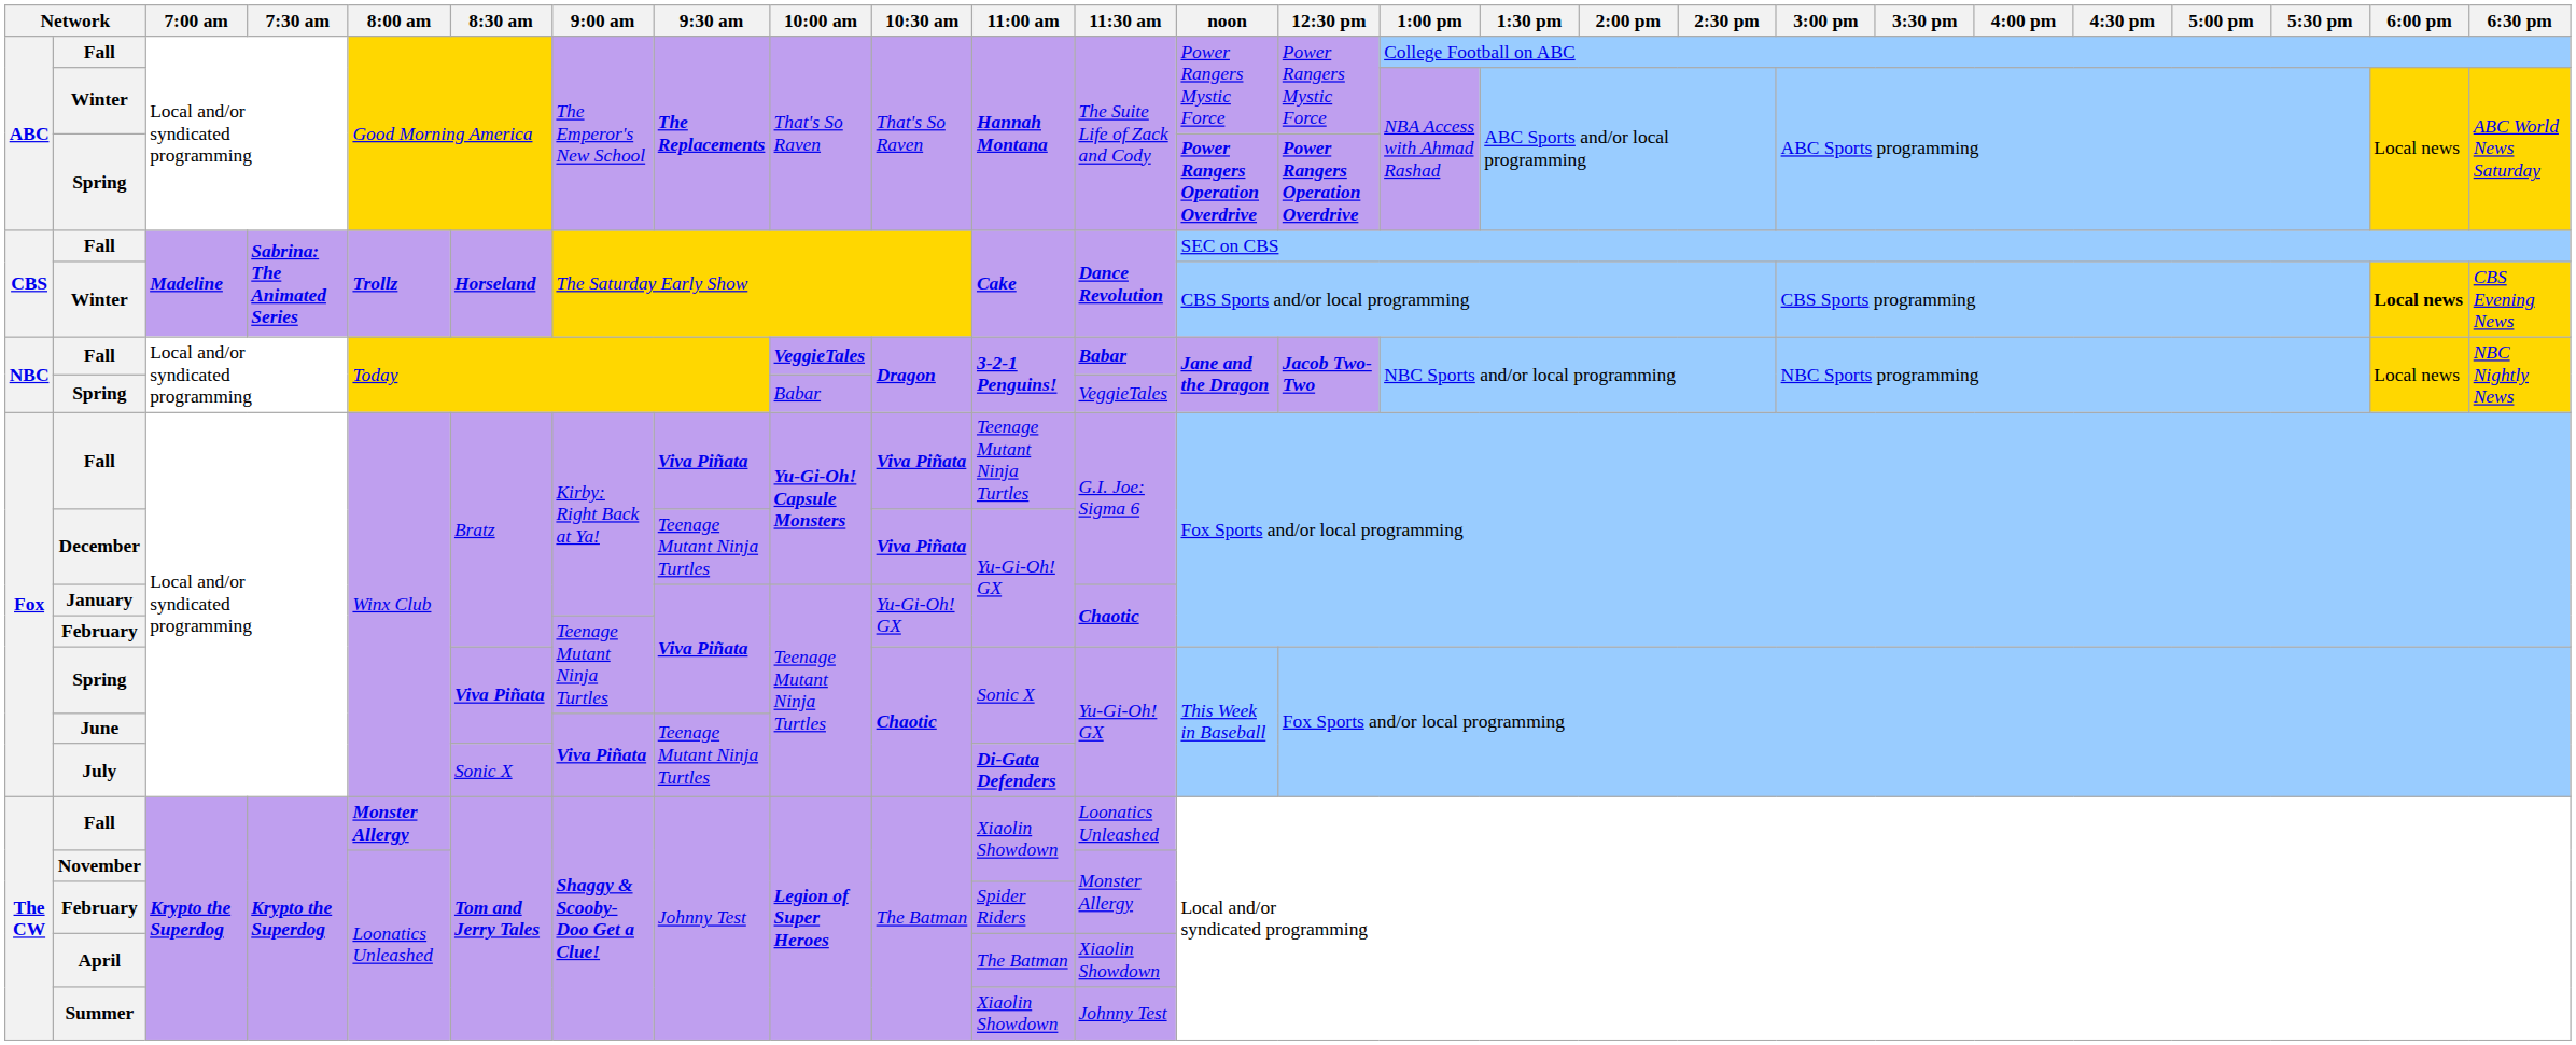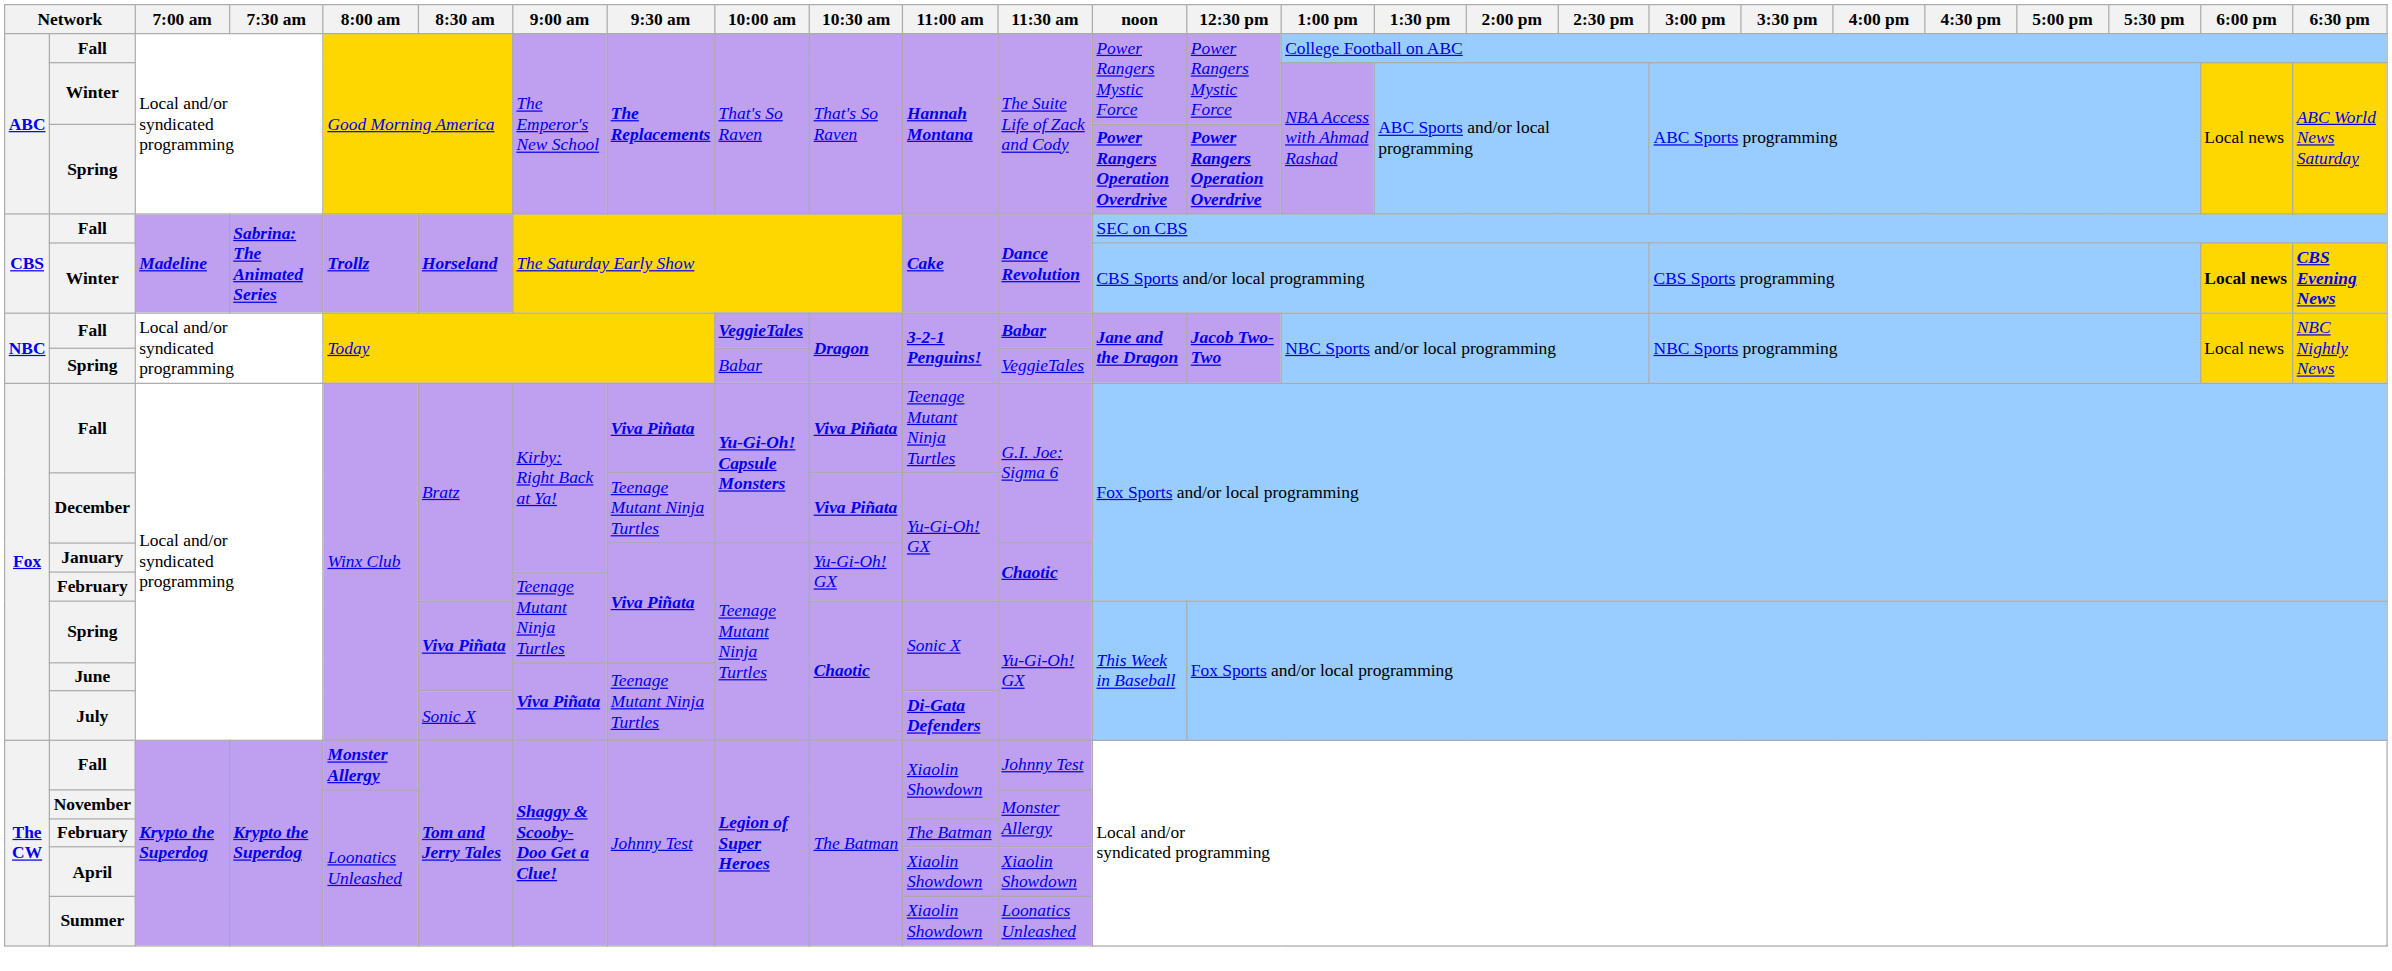 <table class=wikitable style="font-size:90%">
 <tr>
 <th width="1.5%" bgcolor="#C0C0C0" colspan="2">Network</th>
 <th width="4%" bgcolor="#C0C0C0">7:00 am</th>
 <th width="4%" bgcolor="#C0C0C0">7:30 am</th>
 <th width="4%" bgcolor="#C0C0C0">8:00 am</th>
 <th width="4%" bgcolor="#C0C0C0">8:30 am</th>
 <th width="4%" bgcolor="#C0C0C0">9:00 am</th>
 <th width="4%" bgcolor="#C0C0C0">9:30 am</th>
 <th width="4%" bgcolor="#C0C0C0">10:00 am</th>
 <th width="4%" bgcolor="#C0C0C0">10:30 am</th>
 <th width="4%" bgcolor="#C0C0C0">11:00 am</th>
 <th width="4%" bgcolor="#C0C0C0">11:30 am</th>
 <th width="4%" bgcolor="#C0C0C0">noon</th>
 <th width="4%" bgcolor="#C0C0C0">12:30 pm</th>
 <th width="4%" bgcolor="#C0C0C0">1:00 pm</th>
 <th width="4%" bgcolor="#C0C0C0">1:30 pm</th>
 <th width="4%" bgcolor="#C0C0C0">2:00 pm</th>
 <th width="4%" bgcolor="#C0C0C0">2:30 pm</th>
 <th width="4%" bgcolor="#C0C0C0">3:00 pm</th>
 <th width="4%" bgcolor="#C0C0C0">3:30 pm</th>
 <th width="4%" bgcolor="#C0C0C0">4:00 pm</th>
 <th width="4%" bgcolor="#C0C0C0">4:30 pm</th>
 <th width="4%" bgcolor="#C0C0C0">5:00 pm</th>
 <th width="4%" bgcolor="#C0C0C0">5:30 pm</th>
 <th width="4%" bgcolor="#C0C0C0">6:00 pm</th>
 <th width="4%" bgcolor="#C0C0C0">6:30 pm</th>
 </tr>
 <tr>
 <th bgcolor="#C0C0C0" rowspan="3"><a href='#'>ABC</a></th>
 <th>Fall</th>
 <td bgcolor="white" colspan="2" rowspan="3">Local and/or<br>syndicated<br>programming</td>
 <td bgcolor="gold" colspan="2" rowspan="3"><em><a href='#'>Good Morning America</a></em></td>
 <td bgcolor="bf9fef" rowspan="3"><em><a href='#'>The Emperor's New School</a></em></td>
 <td bgcolor="bf9fef" rowspan="3"><strong><em><a href='#'>The Replacements</a></em></strong></td>
 <td bgcolor="bf9fef" rowspan="3"><em><a href='#'>That's So Raven</a></em></td>
 <td rowspan="3" bgcolor="bf9fef"><em><a href='#'>That's So Raven</a></em></td>
 <td bgcolor="bf9fef" rowspan="3"><strong><em><a href='#'>Hannah Montana</a></em></strong></td>
 <td bgcolor="bf9fef" rowspan="3"><em><a href='#'>The Suite Life of Zack and Cody</a></em></td>
 <td bgcolor="bf9fef" rowspan="2"><em><a href='#'>Power Rangers Mystic Force</a></em></td>
 <td bgcolor="bf9fef" rowspan="2"><em><a href='#'>Power Rangers Mystic Force</a></em></td>
 <td bgcolor="99ccff" colspan="12" rowspan="1"><a href='#'>College Football on ABC</a></td>
 </tr>
 <tr>
 <th>Winter</th>
 <td bgcolor=bf9fef rowspan="2"><em><a href='#'>NBA Access with Ahmad Rashad</a></em></td>
 <td bgcolor="99ccff" colspan="3" rowspan="2"><a href='#'>ABC Sports</a> and/or local programming</td>
 <td bgcolor="99ccff" colspan="6" rowspan="2"><a href='#'>ABC Sports</a> programming</td>
 <td bgcolor="gold" rowspan="2">Local news</td>
 <td bgcolor="gold" rowspan="2"><em><a href='#'>ABC World News Saturday</a></em></td>
 </tr>
 <tr>
 <th>Spring</th>
 <td bgcolor="bf9fef" rowspan="1"><strong><em><a href='#'>Power Rangers Operation Overdrive</a></em></strong></td>
 <td bgcolor="bf9fef" rowspan="1"><strong><em><a href='#'>Power Rangers Operation Overdrive</a></em></strong></td>
 </tr>
 <tr>
 <th bgcolor="#C0C0C0" rowspan="2"><a href='#'>CBS</a></th>
 <th>Fall</th>
 <td bgcolor="bf9fef" rowspan="2"><strong><em><a href='#'>Madeline</a></em></strong></td>
 <td bgcolor="bf9fef" rowspan="2"><strong><em><a href='#'>Sabrina: The Animated Series</a></em></strong></td>
 <td bgcolor="bf9fef" rowspan="2"><strong><em><a href='#'>Trollz</a></em></strong></td>
 <td bgcolor="bf9fef" rowspan="2"><strong><em><a href='#'>Horseland</a></em></strong></td>
 <td bgcolor="gold" colspan="4" rowspan="2"><em><a href='#'>The Saturday Early Show</a></em></td>
 <td bgcolor="bf9fef" rowspan="2"><strong><em><a href='#'>Cake</a></em></strong></td>
 <td bgcolor="bf9fef" rowspan="2"><strong><em><a href='#'>Dance Revolution</a></em></strong></td>
 <td bgcolor="99ccff" rowspan="1" colspan="14"><a href='#'>SEC on CBS</a></td>
 </tr>
 <tr>
 <th>Winter</th>
 <td bgcolor="99ccff" rowspan="1"colspan="6"><a href='#'>CBS Sports</a> and/or local programming</td>
 <td bgcolor="99ccff" rowspan="1"colspan="6"><a href='#'>CBS Sports</a> programming</td>
 <td bgcolor="gold"rowspan="1"><strong>Local news</strong></td>
-<td bgcolor="gold"rowspan="1"><em><a href='#'>CBS Evening News</a></em></td>
+<td bgcolor="gold"rowspan="1"><strong><em><a href='#'>CBS Evening News</a></em></strong></td>
 </tr>
 <tr>
 <th bgcolor="#C0C0C0" rowspan="2"><a href='#'>NBC</a></th>
 <th>Fall</th>
 <td bgcolor="white" rowspan="2"colspan="2">Local and/or<br>syndicated<br>programming</td>
 <td bgcolor="gold" rowspan="2"colspan="4"><em><a href='#'>Today</a></em></td>
 <td bgcolor="bf9fef"rowspan="1"><strong><em><a href='#'>VeggieTales</a></em></strong></td>
 <td bgcolor="bf9fef"rowspan="2"><strong><em><a href='#'>Dragon</a></em></strong></td>
 <td bgcolor="bf9fef"rowspan="2"><strong><em><a href='#'>3-2-1 Penguins!</a></em></strong></td>
 <td bgcolor="bf9fef"rowspan="1"><strong><em><a href='#'>Babar</a></em></strong></td>
 <td bgcolor="bf9fef"rowspan="2"><strong><em><a href='#'>Jane and the Dragon</a></em></strong></td>
 <td bgcolor="bf9fef"rowspan="2"><strong><em><a href='#'>Jacob Two-Two</a></em></strong></td>
 <td bgcolor="99ccff" rowspan="2"colspan="4"><a href='#'>NBC Sports</a> and/or local programming</td>
 <td bgcolor="99ccff" rowspan="2"colspan="6"><a href='#'>NBC Sports</a> programming</td>
 <td bgcolor="gold"rowspan="2">Local news</td>
 <td bgcolor="gold"rowspan="2"><em><a href='#'>NBC Nightly News</a></em></td>
 </tr>
 <tr>
 <th>Spring</th>
 <td bgcolor="bf9fef"rowspan="1"><em><a href='#'>Babar</a></em></td>
 <td bgcolor="bf9fef"rowspan="1"><em><a href='#'>VeggieTales</a></em></td>
 </tr>
 <tr>
 <th bgcolor="#C0C0C0" rowspan="7"><a href='#'>Fox</a></th>
 <th>Fall</th>
 <td bgcolor="white" colspan="2" rowspan="7">Local and/or<br>syndicated<br>programming</td>
 <td bgcolor="bf9fef" rowspan="7"><em><a href='#'>Winx Club</a></em></td>
 <td bgcolor="bf9fef" rowspan="4"><em><a href='#'>Bratz</a></em></td>
 <td bgcolor="bf9fef" rowspan="3"><em><a href='#'>Kirby: Right Back at Ya!</a></em></td>
 <td bgcolor="bf9fef" rowspan="1"><strong><em><a href='#'>Viva Piñata</a></em></strong></td>
 <td bgcolor="bf9fef" rowspan="2"><strong><em><a href='#'>Yu-Gi-Oh! Capsule Monsters</a></em></strong></td>
 <td bgcolor="bf9fef" rowspan="1"><strong><em><a href='#'>Viva Piñata</a></em></strong></td>
 <td bgcolor="bf9fef" rowspan="1"><em><a href='#'>Teenage Mutant Ninja Turtles</a></em></td>
 <td bgcolor="bf9fef" rowspan="2"><em><a href='#'>G.I. Joe: Sigma 6</a></em></td>
 <td bgcolor="99ccff" rowspan="4"colspan="14"><a href='#'>Fox Sports</a> and/or local programming</td>
 </tr>
 <tr>
 <th>December</th>
 <td bgcolor="bf9fef" rowspan="1"><em><a href='#'>Teenage Mutant Ninja Turtles</a></em></td>
 <td bgcolor="bf9fef" rowspan="1"><strong><em><a href='#'>Viva Piñata</a></em></strong></td>
 <td bgcolor="bf9fef" rowspan="3"><em><a href='#'>Yu-Gi-Oh! GX</a></em></td>
 </tr>
 <tr>
 <th>January</th>
 <td bgcolor="bf9fef" rowspan="3"><strong><em><a href='#'>Viva Piñata</a></em></strong></td>
 <td bgcolor="bf9fef" rowspan="5"><em><a href='#'>Teenage Mutant Ninja Turtles</a></em></td>
 <td bgcolor="bf9fef" rowspan="2"><em><a href='#'>Yu-Gi-Oh! GX</a></em></td>
 <td bgcolor="bf9fef" rowspan="2"><strong><em><a href='#'>Chaotic</a></em></strong></td>
 </tr>
 <tr>
 <th>February</th>
 <td bgcolor="bf9fef" rowspan="2"><em><a href='#'>Teenage Mutant Ninja Turtles</a></em></td>
 </tr>
 <tr>
 <th>Spring</th>
 <td bgcolor="bf9fef" rowspan="2"><strong><em><a href='#'>Viva Piñata</a></em></strong></td>
 <td bgcolor="bf9fef" rowspan="3"><strong><em><a href='#'>Chaotic</a></em></strong></td>
 <td bgcolor="bf9fef" rowspan="2"><em><a href='#'>Sonic X</a></em></td>
 <td bgcolor="bf9fef" rowspan="3"><em><a href='#'>Yu-Gi-Oh! GX</a></em></td>
 <td bgcolor="99ccff" rowspan="3"><em><a href='#'>This Week in Baseball</a></em></td>
 <td bgcolor="99ccff" rowspan="3"colspan="14"><a href='#'>Fox Sports</a> and/or local programming</td>
 </tr>
 <tr>
 <th>June</th>
 <td bgcolor="bf9fef" rowspan="2"><strong><em><a href='#'>Viva Piñata</a></em></strong></td>
 <td bgcolor="bf9fef" rowspan="2"><em><a href='#'>Teenage Mutant Ninja Turtles</a></em></td>
 </tr>
 <tr>
 <th>July</th>
 <td bgcolor="bf9fef" rowspan="1"><em><a href='#'>Sonic X</a></em></td>
 <td bgcolor="bf9fef" rowspan="1"><strong><em><a href='#'>Di-Gata Defenders</a></em></strong></td>
 </tr>
 <tr>
 <th bgcolor="#C0C0C0" rowspan="5"><a href='#'>The CW</a></th>
 <th>Fall</th>
 <td bgcolor="bf9fef" rowspan="5"><strong><em><a href='#'>Krypto the Superdog</a></em></strong></td>
 <td bgcolor="bf9fef" rowspan="5"><strong><em><a href='#'>Krypto the Superdog</a></em></strong></td>
 <td bgcolor="bf9fef" rowspan="1"><strong><em><a href='#'>Monster Allergy</a></em></strong></td>
 <td bgcolor="bf9fef" rowspan="5"><strong><em><a href='#'>Tom and Jerry Tales</a></em></strong></td>
 <td bgcolor="bf9fef" rowspan="5"><strong><em><a href='#'>Shaggy & Scooby-Doo Get a Clue!</a></em></strong></td>
 <td bgcolor="bf9fef" rowspan="5"><em><a href='#'>Johnny Test</a></em></td>
 <td bgcolor="bf9fef" rowspan="5"><strong><em><a href='#'>Legion of Super Heroes</a></em></strong></td>
 <td bgcolor="bf9fef" rowspan="5"><em><a href='#'>The Batman</a></em></td>
 <td bgcolor="bf9fef" rowspan="2"><em><a href='#'>Xiaolin Showdown</a></em></td>
-<td bgcolor="bf9fef" rowspan="1"><em><a href='#'>Loonatics Unleashed</a></em></td>
+<td bgcolor="bf9fef" rowspan="1"><em><a href='#'>Johnny Test</a></em></td>
 <td bgcolor="white" colspan="14" rowspan="7">Local and/or<br>syndicated programming</td>
 </tr>
 <tr>
 <th>November</th>
 <td rowspan="4" bgcolor="bf9fef"><em><a href='#'>Loonatics Unleashed</a></em></td>
 <td bgcolor="bf9fef" rowspan="2"><em><a href='#'>Monster Allergy</a></em></td>
 </tr>
 <tr>
 <th>February</th>
-<td bgcolor="bf9fef" rowspan="1"><em><a href='#'>Spider Riders</a></em></td>
+<td bgcolor="bf9fef" rowspan="1"><em><a href='#'>The Batman</a></em></td>
 </tr>
 <tr>
 <th>April</th>
-<td bgcolor="bf9fef" rowspan="1"><em><a href='#'>The Batman</a></em></td>
+<td bgcolor="bf9fef" rowspan="1"><em><a href='#'>Xiaolin Showdown</a></em></td>
 <td bgcolor="bf9fef" rowspan="1"><em><a href='#'>Xiaolin Showdown</a></em></td>
 </tr>
 <tr>
 <th>Summer</th>
 <td bgcolor="bf9fef" rowspan="1"><em><a href='#'>Xiaolin Showdown</a></em></td>
-<td bgcolor="bf9fef" rowspan="1"><em><a href='#'>Johnny Test</a></em></td>
+<td bgcolor="bf9fef" rowspan="1"><em><a href='#'>Loonatics Unleashed</a></em></td>
 </tr>
 </table>
